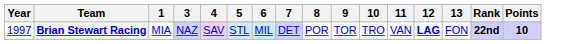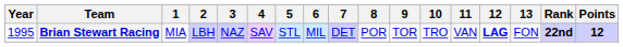 <table class="wikitable" style="text-align:center; font-size:90%">
 <tr>
 <th>Year</th>
 <th>Team</th>
 <th>1</th>
+<th>2</th>
 <th>3</th>
 <th>4</th>
 <th>5</th>
 <th>6</th>
 <th>7</th>
 <th>8</th>
 <th>9</th>
 <th>10</th>
 <th>11</th>
 <th>12</th>
 <th>13</th>
 <th>Rank</th>
 <th>Points</th>
 </tr>
 <tr>
-<td><a href='#'>1997</a></td>
+<td><a href='#'>1995</a></td>
 <th><a href='#'>Brian Stewart Racing</a></th>
 <td><a href='#'>MIA</a></td>
+<td style="background:#CFCFFF;"><a href='#'>LBH</a><br></td>
 <td style="background:#CFCFFF;"><a href='#'>NAZ</a><br></td>
 <td style="background:#EFCFFF;"><a href='#'>SAV</a><br></td>
 <td style="background:#CFEAFF;"><a href='#'>STL</a><br></td>
 <td style="background:#CFEAFF;"><a href='#'>MIL</a><br></td>
 <td style="background:#CFCFFF;"><a href='#'>DET</a><br></td>
 <td><a href='#'>POR</a></td>
 <td><a href='#'>TOR</a></td>
 <td><a href='#'>TRO</a></td>
 <td><a href='#'>VAN</a></td>
 <td><strong><a href='#'>LAG</a></strong></td>
 <td><a href='#'>FON</a></td>
 <td style="background:#CFCFFF;"><strong>22nd</strong></td>
-<td style="background:#CFCFFF;"><strong>10</strong></td>
+<td style="background:#CFCFFF;"><strong>12</strong></td>
 </tr>
 </table>
